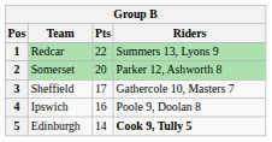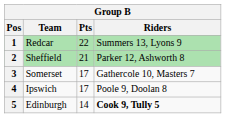 <table class="wikitable">
 <tr>
 <th colspan="4">Group B</th>
 </tr>
 <tr>
 <th width=20>Pos</th>
 <th width=80>Team</th>
 <th width=20>Pts</th>
 <th width=200>Riders</th>
 </tr>
 <tr style="background:#ACE1AF;">
 <th>1</th>
 <td>Redcar</td>
 <td>22</td>
 <td>Summers 13, Lyons 9</td>
 </tr>
 <tr style="background:#ACE1AF;">
 <th>2</th>
-<td>Somerset</td>
-<td>20</td>
+<td>Sheffield</td>
+<td>21</td>
 <td>Parker 12, Ashworth 8</td>
 </tr>
 <tr>
 <th>3</th>
-<td>Sheffield</td>
+<td>Somerset</td>
 <td>17</td>
 <td>Gathercole 10, Masters 7</td>
 </tr>
 <tr>
 <th>4</th>
 <td>Ipswich</td>
-<td>16</td>
+<td>17</td>
 <td>Poole 9, Doolan 8</td>
 </tr>
 <tr>
 <th>5</th>
 <td>Edinburgh</td>
 <td>14</td>
 <td><strong>Cook 9, Tully 5</strong></td>
 </tr>
 </table>
